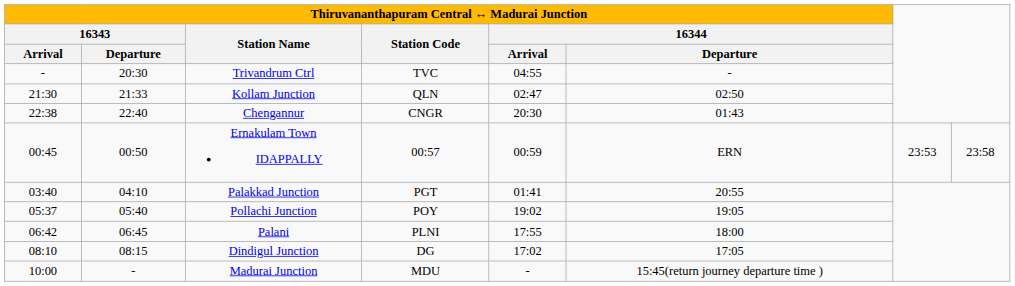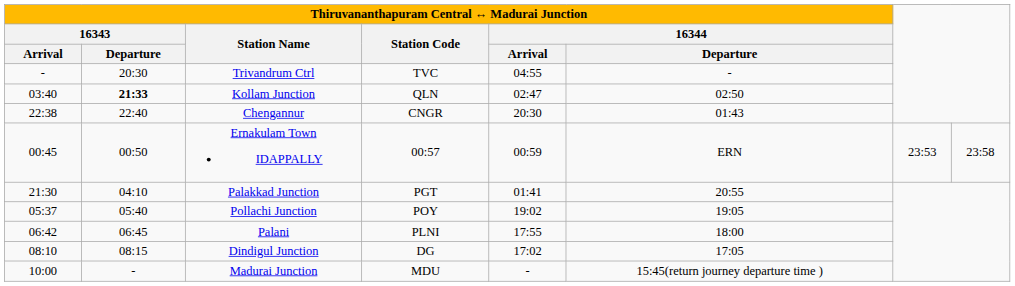 <table class="wikitable sortable" width="65%" style="text-align: center;">
 <tr>
 <td colspan="6" align="center" style="background:#FFBA01;"><span><strong>Thiruvananthapuram Central ↔ Madurai Junction</strong></span></td>
 </tr>
 <tr>
 <th colspan="2">16343</th>
 <th rowspan="2">Station Name</th>
 <th rowspan="2">Station Code</th>
 <th colspan="2">16344</th>
 </tr>
 <tr>
 <th>Arrival</th>
 <th>Departure</th>
 <th>Arrival</th>
 <th>Departure</th>
 </tr>
 <tr>
 <td>-</td>
 <td>20:30</td>
 <td><a href='#'>Trivandrum Ctrl</a></td>
 <td>TVC</td>
 <td>04:55</td>
 <td>-</td>
 </tr>
 <tr>
-<td>21:30</td>
-<td>21:33</td>
+<td>03:40</td>
+<td><strong>21:33</strong></td>
 <td><a href='#'>Kollam Junction</a></td>
 <td>QLN</td>
 <td>02:47</td>
 <td>02:50</td>
 </tr>
 <tr>
 <td>22:38</td>
 <td>22:40</td>
 <td><a href='#'>Chengannur</a></td>
 <td>CNGR</td>
 <td>20:30</td>
 <td>01:43</td>
 </tr>
 <tr>
 <td>00:45</td>
 <td>00:50</td>
 <td><a href='#'>Ernakulam Town</a><br><ul><li><a href='#'>IDAPPALLY</a></li></ul></td>
 <td>00:57</td>
 <td>00:59</td>
 <td>ERN</td>
 <td>23:53</td>
 <td>23:58</td>
 </tr>
 <tr>
-<td>03:40</td>
+<td>21:30</td>
 <td>04:10</td>
 <td><a href='#'>Palakkad Junction</a></td>
 <td>PGT</td>
 <td>01:41</td>
 <td>20:55</td>
 </tr>
 <tr>
 <td>05:37</td>
 <td>05:40</td>
 <td><a href='#'>Pollachi Junction</a></td>
 <td>POY</td>
 <td>19:02</td>
 <td>19:05</td>
 </tr>
 <tr>
 <td>06:42</td>
 <td>06:45</td>
 <td><a href='#'>Palani</a></td>
 <td>PLNI</td>
 <td>17:55</td>
 <td>18:00</td>
 </tr>
 <tr>
 <td>08:10</td>
 <td>08:15</td>
 <td><a href='#'>Dindigul Junction</a></td>
 <td>DG</td>
 <td>17:02</td>
 <td>17:05</td>
 </tr>
 <tr>
 <td>10:00</td>
 <td>-</td>
 <td><a href='#'>Madurai Junction</a></td>
 <td>MDU</td>
 <td>-</td>
 <td>15:45(return journey departure time )</td>
 </tr>
 </table>
